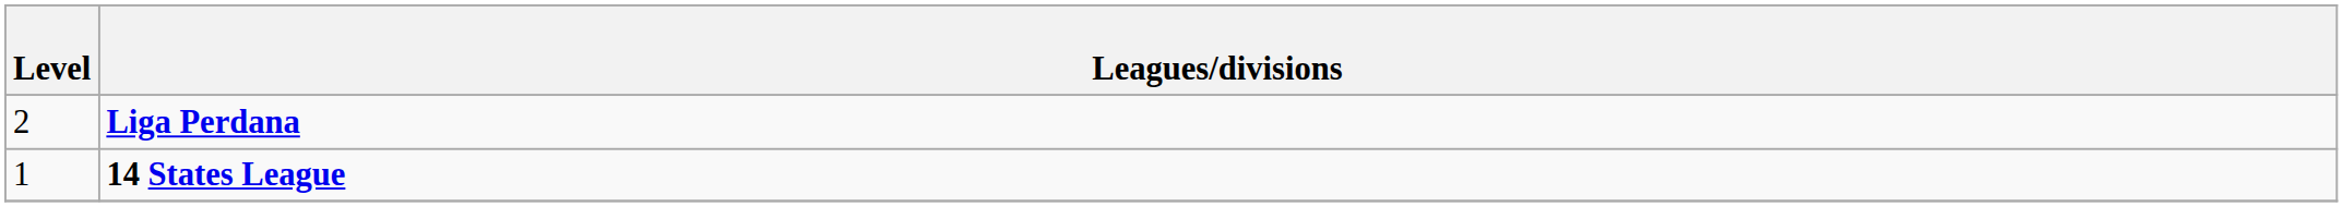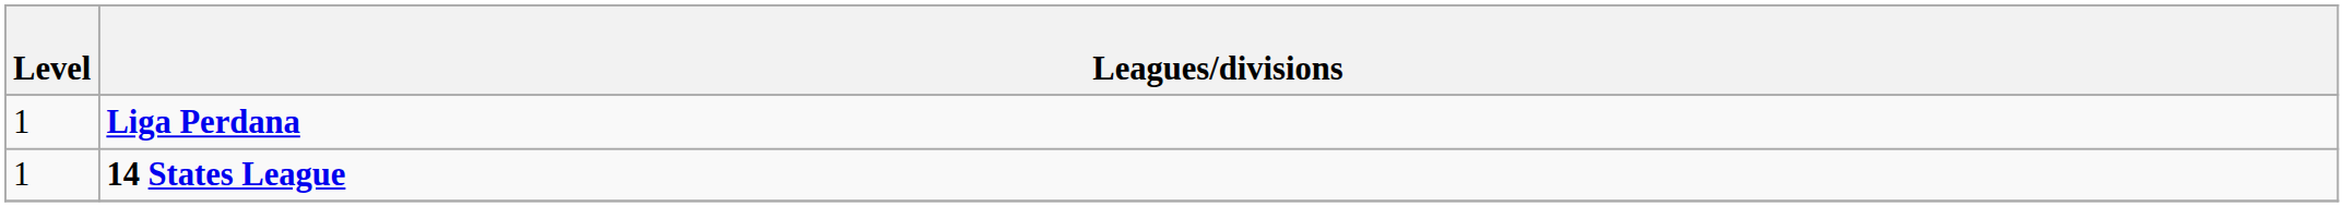 <table class="wikitable" style="text-align: centre;">
 <tr>
 <th colspan="1" width="4%"><br>Level</th>
 <th colspan="2" width="96%"><br>Leagues/divisions</th>
 </tr>
 <tr>
-<td>2</td>
+<td>1</td>
 <td><strong><a href='#'>Liga Perdana</a></strong></td>
 </tr>
 <tr>
 <td>1</td>
 <td><strong>14 <a href='#'>States League</a></strong></td>
 </tr>
 <tr>
 </tr>
 </table>
